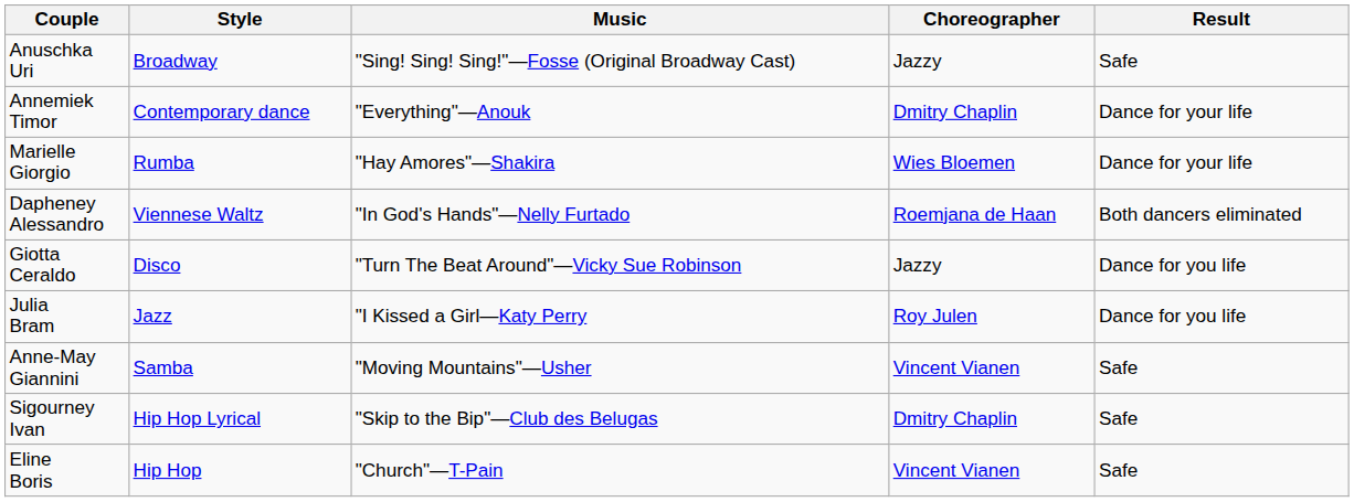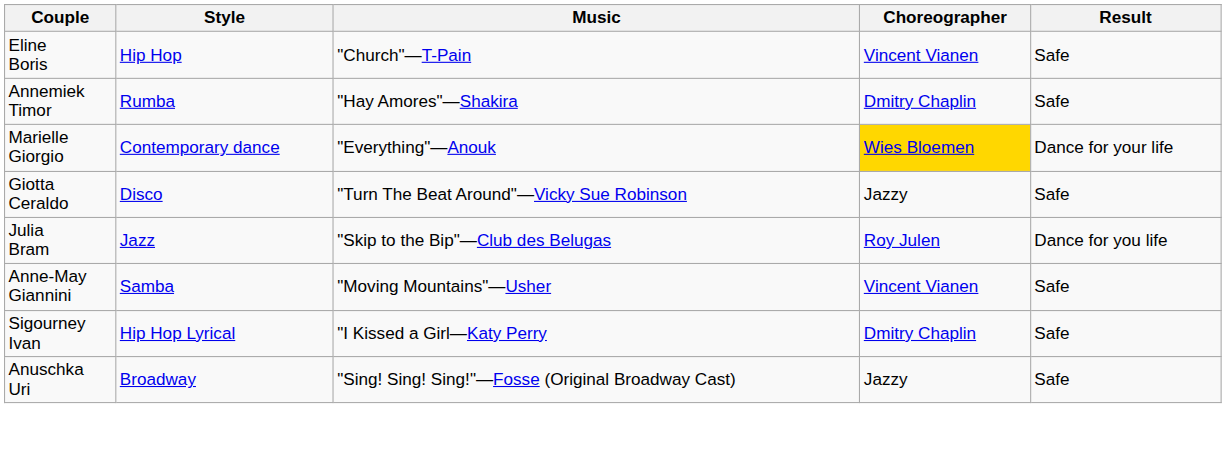 <table class="wikitable" width="90%">
 <tr>
 <th>Couple</th>
 <th>Style</th>
 <th>Music</th>
 <th>Choreographer</th>
 <th>Result</th>
 </tr>
 <tr>
-<td>Anuschka<br>Uri</td>
-<td><a href='#'>Broadway</a></td>
-<td>"Sing! Sing! Sing!"—<a href='#'>Fosse</a> (Original Broadway Cast)</td>
-<td>Jazzy</td>
+<td>Eline<br>Boris</td>
+<td><a href='#'>Hip Hop</a></td>
+<td>"Church"—<a href='#'>T-Pain</a></td>
+<td><a href='#'>Vincent Vianen</a></td>
 <td>Safe</td>
 </tr>
 <tr>
 <td>Annemiek<br>Timor</td>
-<td><a href='#'>Contemporary dance</a></td>
-<td>"Everything"—<a href='#'>Anouk</a></td>
+<td><a href='#'>Rumba</a></td>
+<td>"Hay Amores"—<a href='#'>Shakira</a></td>
 <td><a href='#'>Dmitry Chaplin</a></td>
-<td>Dance for your life</td>
+<td>Safe</td>
 </tr>
 <tr>
 <td>Marielle<br>Giorgio</td>
-<td><a href='#'>Rumba</a></td>
-<td>"Hay Amores"—<a href='#'>Shakira</a></td>
-<td><a href='#'>Wies Bloemen</a></td>
+<td><a href='#'>Contemporary dance</a></td>
+<td>"Everything"—<a href='#'>Anouk</a></td>
+<td style="background: gold;"><a href='#'>Wies Bloemen</a></td>
 <td>Dance for your life</td>
-</tr>
-<tr>
-<td>Dapheney<br>Alessandro</td>
-<td><a href='#'>Viennese Waltz</a></td>
-<td>"In God's Hands"—<a href='#'>Nelly Furtado</a></td>
-<td><a href='#'>Roemjana de Haan</a></td>
-<td>Both dancers eliminated</td>
 </tr>
 <tr>
 <td>Giotta<br>Ceraldo</td>
 <td><a href='#'>Disco</a></td>
 <td>"Turn The Beat Around"—<a href='#'>Vicky Sue Robinson</a></td>
 <td>Jazzy</td>
-<td>Dance for you life</td>
+<td>Safe</td>
 </tr>
 <tr>
 <td>Julia<br>Bram</td>
 <td><a href='#'>Jazz</a></td>
-<td>"I Kissed a Girl—<a href='#'>Katy Perry</a></td>
+<td>"Skip to the Bip"—<a href='#'>Club des Belugas</a></td>
 <td><a href='#'>Roy Julen</a></td>
 <td>Dance for you life</td>
 </tr>
 <tr>
 <td>Anne-May<br>Giannini</td>
 <td><a href='#'>Samba</a></td>
 <td>"Moving Mountains"—<a href='#'>Usher</a></td>
 <td><a href='#'>Vincent Vianen</a></td>
 <td>Safe</td>
 </tr>
 <tr>
 <td>Sigourney<br>Ivan</td>
 <td><a href='#'>Hip Hop Lyrical</a></td>
-<td>"Skip to the Bip"—<a href='#'>Club des Belugas</a></td>
+<td>"I Kissed a Girl—<a href='#'>Katy Perry</a></td>
 <td><a href='#'>Dmitry Chaplin</a></td>
 <td>Safe</td>
 </tr>
 <tr>
-<td>Eline<br>Boris</td>
-<td><a href='#'>Hip Hop</a></td>
-<td>"Church"—<a href='#'>T-Pain</a></td>
-<td><a href='#'>Vincent Vianen</a></td>
+<td>Anuschka<br>Uri</td>
+<td><a href='#'>Broadway</a></td>
+<td>"Sing! Sing! Sing!"—<a href='#'>Fosse</a> (Original Broadway Cast)</td>
+<td>Jazzy</td>
 <td>Safe</td>
 </tr>
 </table>
